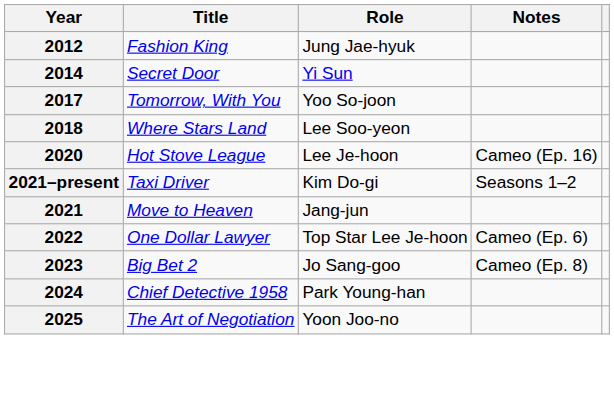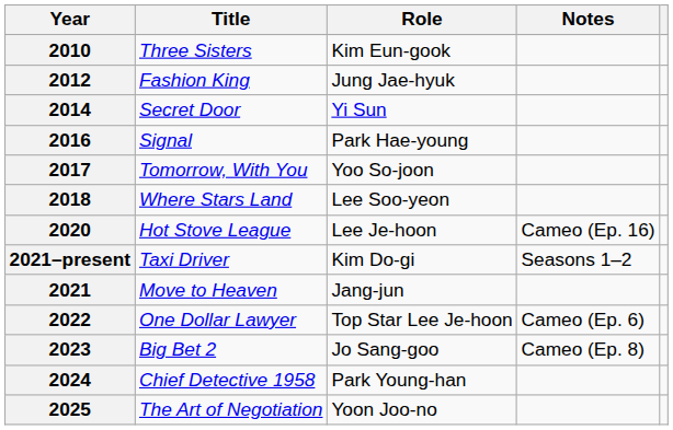 <table class="wikitable plainrowheaders sortable">
 <tr>
 <th scope="col">Year</th>
 <th scope="col">Title</th>
 <th scope="col">Role</th>
 <th scope="col" class="unsortable">Notes</th>
 <th scope="col" class="unsortable"></th>
+</tr>
+<tr>
+<th scope="row">2010</th>
+<td><em><a href='#'>Three Sisters</a></em></td>
+<td>Kim Eun-gook</td>
+<td></td>
+<td style="text-align:center"></td>
 </tr>
 <tr>
 <th scope="row">2012</th>
 <td><em><a href='#'>Fashion King</a></em></td>
 <td>Jung Jae-hyuk</td>
 <td></td>
 <td style="text-align:center"></td>
 </tr>
 <tr>
 <th scope="row">2014</th>
 <td><em><a href='#'>Secret Door</a></em></td>
 <td><a href='#'>Yi Sun</a></td>
+<td></td>
+<td style="text-align:center"></td>
+</tr>
+<tr>
+<th scope="row">2016</th>
+<td><em><a href='#'>Signal</a></em></td>
+<td>Park Hae-young</td>
 <td></td>
 <td style="text-align:center"></td>
 </tr>
 <tr>
 <th scope="row">2017</th>
 <td><em><a href='#'>Tomorrow, With You</a></em></td>
 <td>Yoo So-joon</td>
 <td></td>
 <td style="text-align:center"></td>
 </tr>
 <tr>
 <th scope="row">2018</th>
 <td><em><a href='#'>Where Stars Land</a></em></td>
 <td>Lee Soo-yeon</td>
 <td></td>
 <td style="text-align:center"></td>
 </tr>
 <tr>
 <th scope="row">2020</th>
 <td><em><a href='#'>Hot Stove League</a></em></td>
 <td>Lee Je-hoon</td>
 <td>Cameo (Ep. 16)</td>
 <td style="text-align:center"></td>
 </tr>
 <tr>
 <th scope="row">2021–present</th>
 <td><em><a href='#'>Taxi Driver</a></em></td>
 <td>Kim Do-gi</td>
 <td>Seasons 1–2</td>
 <td style="text-align:center"></td>
 </tr>
 <tr>
 <th scope="row">2021</th>
 <td><em><a href='#'>Move to Heaven</a></em></td>
 <td>Jang-jun</td>
 <td></td>
 <td style="text-align:center"></td>
 </tr>
 <tr>
 <th scope="row">2022</th>
 <td><em><a href='#'>One Dollar Lawyer</a></em></td>
 <td>Top Star Lee Je-hoon</td>
 <td>Cameo (Ep. 6)</td>
 <td style="text-align:center"></td>
 </tr>
 <tr>
 <th scope="row">2023</th>
 <td><em><a href='#'>Big Bet 2</a></em></td>
 <td>Jo Sang-goo</td>
 <td>Cameo (Ep. 8)</td>
 <td style="text-align:center"></td>
 </tr>
 <tr>
 <th scope="row">2024</th>
 <td><em><a href='#'>Chief Detective 1958</a></em></td>
 <td>Park Young-han</td>
 <td></td>
 <td style="text-align:center"></td>
 </tr>
 <tr>
 <th scope="row">2025</th>
 <td><em><a href='#'>The Art of Negotiation</a></em></td>
 <td>Yoon Joo-no</td>
 <td></td>
 <td style="text-align:center"></td>
 </tr>
 </table>
